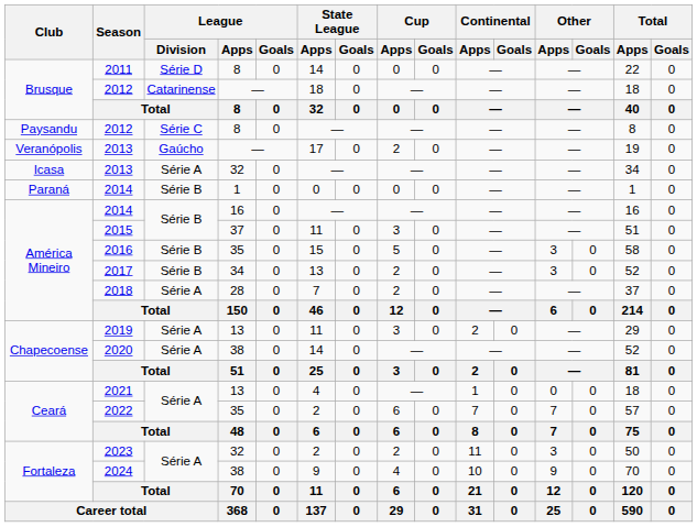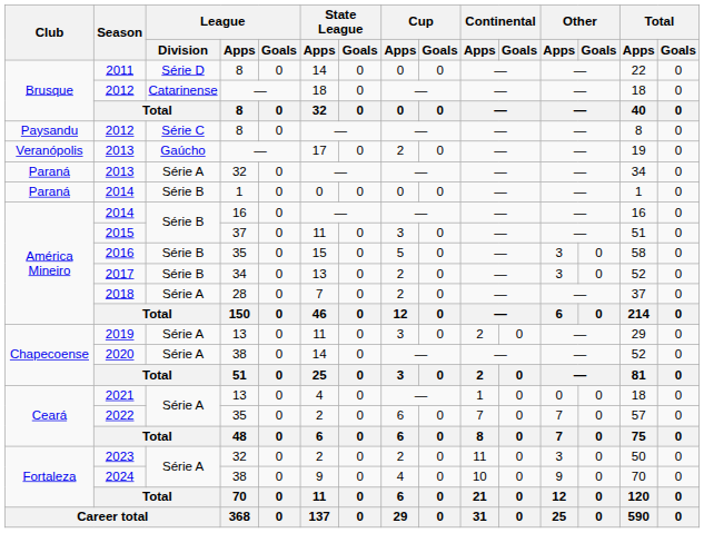 <table class="wikitable" style="text-align: center;">
 <tr>
 <th rowspan="2">Club</th>
 <th rowspan="2">Season</th>
 <th colspan="3">League</th>
 <th colspan="2">State League</th>
 <th colspan="2">Cup</th>
 <th colspan="2">Continental</th>
 <th colspan="2">Other</th>
 <th colspan="2">Total</th>
 </tr>
 <tr>
 <th>Division</th>
 <th>Apps</th>
 <th>Goals</th>
 <th>Apps</th>
 <th>Goals</th>
 <th>Apps</th>
 <th>Goals</th>
 <th>Apps</th>
 <th>Goals</th>
 <th>Apps</th>
 <th>Goals</th>
 <th>Apps</th>
 <th>Goals</th>
 </tr>
 <tr>
 <td rowspan="3"><a href='#'>Brusque</a></td>
 <td><a href='#'>2011</a></td>
 <td><a href='#'>Série D</a></td>
 <td>8</td>
 <td>0</td>
 <td>14</td>
 <td>0</td>
 <td>0</td>
 <td>0</td>
 <td colspan="2">—</td>
 <td colspan="2">—</td>
 <td>22</td>
 <td>0</td>
 </tr>
 <tr>
 <td><a href='#'>2012</a></td>
 <td><a href='#'>Catarinense</a></td>
 <td colspan="2">—</td>
 <td>18</td>
 <td>0</td>
 <td colspan="2">—</td>
 <td colspan="2">—</td>
 <td colspan="2">—</td>
 <td>18</td>
 <td>0</td>
 </tr>
 <tr>
 <th colspan="2">Total</th>
 <th>8</th>
 <th>0</th>
 <th>32</th>
 <th>0</th>
 <th>0</th>
 <th>0</th>
 <th colspan="2">—</th>
 <th colspan="2">—</th>
 <th>40</th>
 <th>0</th>
 </tr>
 <tr>
 <td><a href='#'>Paysandu</a></td>
 <td><a href='#'>2012</a></td>
 <td><a href='#'>Série C</a></td>
 <td>8</td>
 <td>0</td>
 <td colspan="2">—</td>
 <td colspan="2">—</td>
 <td colspan="2">—</td>
 <td colspan="2">—</td>
 <td>8</td>
 <td>0</td>
 </tr>
 <tr>
 <td><a href='#'>Veranópolis</a></td>
 <td><a href='#'>2013</a></td>
 <td><a href='#'>Gaúcho</a></td>
 <td colspan="2">—</td>
 <td>17</td>
 <td>0</td>
 <td>2</td>
 <td>0</td>
 <td colspan="2">—</td>
 <td colspan="2">—</td>
 <td>19</td>
 <td>0</td>
 </tr>
 <tr>
-<td><a href='#'>Icasa</a></td>
+<td><a href='#'>Paraná</a></td>
 <td><a href='#'>2013</a></td>
 <td>Série A</td>
 <td>32</td>
 <td>0</td>
 <td colspan="2">—</td>
 <td colspan="2">—</td>
 <td colspan="2">—</td>
 <td colspan="2">—</td>
 <td>34</td>
 <td>0</td>
 </tr>
 <tr>
 <td><a href='#'>Paraná</a></td>
 <td><a href='#'>2014</a></td>
 <td>Série B</td>
 <td>1</td>
 <td>0</td>
 <td>0</td>
 <td>0</td>
 <td>0</td>
 <td>0</td>
 <td colspan="2">—</td>
 <td colspan="2">—</td>
 <td>1</td>
 <td>0</td>
 </tr>
 <tr>
 <td rowspan="6"><a href='#'>América Mineiro</a></td>
 <td><a href='#'>2014</a></td>
 <td rowspan="2">Série B</td>
 <td>16</td>
 <td>0</td>
 <td colspan="2">—</td>
 <td colspan="2">—</td>
 <td colspan="2">—</td>
 <td colspan="2">—</td>
 <td>16</td>
 <td>0</td>
 </tr>
 <tr>
 <td><a href='#'>2015</a></td>
 <td>37</td>
 <td>0</td>
 <td>11</td>
 <td>0</td>
 <td>3</td>
 <td>0</td>
 <td colspan="2">—</td>
 <td colspan="2">—</td>
 <td>51</td>
 <td>0</td>
 </tr>
 <tr>
 <td><a href='#'>2016</a></td>
 <td>Série B</td>
 <td>35</td>
 <td>0</td>
 <td>15</td>
 <td>0</td>
 <td>5</td>
 <td>0</td>
 <td colspan="2">—</td>
 <td>3</td>
 <td>0</td>
 <td>58</td>
 <td>0</td>
 </tr>
 <tr>
 <td><a href='#'>2017</a></td>
 <td>Série B</td>
 <td>34</td>
 <td>0</td>
 <td>13</td>
 <td>0</td>
 <td>2</td>
 <td>0</td>
 <td colspan="2">—</td>
 <td>3</td>
 <td>0</td>
 <td>52</td>
 <td>0</td>
 </tr>
 <tr>
 <td><a href='#'>2018</a></td>
 <td>Série A</td>
 <td>28</td>
 <td>0</td>
 <td>7</td>
 <td>0</td>
 <td>2</td>
 <td>0</td>
 <td colspan="2">—</td>
 <td colspan="2">—</td>
 <td>37</td>
 <td>0</td>
 </tr>
 <tr>
 <th colspan="2">Total</th>
 <th>150</th>
 <th>0</th>
 <th>46</th>
 <th>0</th>
 <th>12</th>
 <th>0</th>
 <th colspan="2">—</th>
 <th>6</th>
 <th>0</th>
 <th>214</th>
 <th>0</th>
 </tr>
 <tr>
 <td rowspan="3"><a href='#'>Chapecoense</a></td>
 <td><a href='#'>2019</a></td>
 <td>Série A</td>
 <td>13</td>
 <td>0</td>
 <td>11</td>
 <td>0</td>
 <td>3</td>
 <td>0</td>
 <td>2</td>
 <td>0</td>
 <td colspan="2">—</td>
 <td>29</td>
 <td>0</td>
 </tr>
 <tr>
 <td><a href='#'>2020</a></td>
 <td>Série A</td>
 <td>38</td>
 <td>0</td>
 <td>14</td>
 <td>0</td>
 <td colspan="2">—</td>
 <td colspan="2">—</td>
 <td colspan="2">—</td>
 <td>52</td>
 <td>0</td>
 </tr>
 <tr>
 <th colspan="2">Total</th>
 <th>51</th>
 <th>0</th>
 <th>25</th>
 <th>0</th>
 <th>3</th>
 <th>0</th>
 <th>2</th>
 <th>0</th>
 <th colspan="2">—</th>
 <th>81</th>
 <th>0</th>
 </tr>
 <tr>
 <td rowspan="3"><a href='#'>Ceará</a></td>
 <td><a href='#'>2021</a></td>
 <td rowspan="2">Série A</td>
 <td>13</td>
 <td>0</td>
 <td>4</td>
 <td>0</td>
 <td colspan="2">—</td>
 <td>1</td>
 <td>0</td>
 <td>0</td>
 <td>0</td>
 <td>18</td>
 <td>0</td>
 </tr>
 <tr>
 <td><a href='#'>2022</a></td>
 <td>35</td>
 <td>0</td>
 <td>2</td>
 <td>0</td>
 <td>6</td>
 <td>0</td>
 <td>7</td>
 <td>0</td>
 <td>7</td>
 <td>0</td>
 <td>57</td>
 <td>0</td>
 </tr>
 <tr>
 <th colspan="2">Total</th>
 <th>48</th>
 <th>0</th>
 <th>6</th>
 <th>0</th>
 <th>6</th>
 <th>0</th>
 <th>8</th>
 <th>0</th>
 <th>7</th>
 <th>0</th>
 <th>75</th>
 <th>0</th>
 </tr>
 <tr>
 <td rowspan="3"><a href='#'>Fortaleza</a></td>
 <td><a href='#'>2023</a></td>
 <td rowspan="2">Série A</td>
 <td>32</td>
 <td>0</td>
 <td>2</td>
 <td>0</td>
 <td>2</td>
 <td>0</td>
 <td>11</td>
 <td>0</td>
 <td>3</td>
 <td>0</td>
 <td>50</td>
 <td>0</td>
 </tr>
 <tr>
 <td><a href='#'>2024</a></td>
 <td>38</td>
 <td>0</td>
 <td>9</td>
 <td>0</td>
 <td>4</td>
 <td>0</td>
 <td>10</td>
 <td>0</td>
 <td>9</td>
 <td>0</td>
 <td>70</td>
 <td>0</td>
 </tr>
 <tr>
 <th colspan="2">Total</th>
 <th>70</th>
 <th>0</th>
 <th>11</th>
 <th>0</th>
 <th>6</th>
 <th>0</th>
 <th>21</th>
 <th>0</th>
 <th>12</th>
 <th>0</th>
 <th>120</th>
 <th>0</th>
 </tr>
 <tr>
 <th colspan="3">Career total</th>
 <th>368</th>
 <th>0</th>
 <th>137</th>
 <th>0</th>
 <th>29</th>
 <th>0</th>
 <th>31</th>
 <th>0</th>
 <th>25</th>
 <th>0</th>
 <th>590</th>
 <th>0</th>
 </tr>
 </table>
